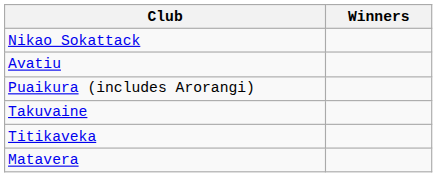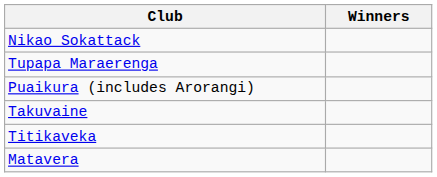 <table class="wikitable sortable" style="width:30%;">
 <tr>
 <th style="width:40%;">Club</th>
 <th style="width:10%;">Winners</th>
 </tr>
 <tr>
 <td><a href='#'>Nikao Sokattack</a></td>
 <td></td>
 </tr>
 <tr>
-<td><a href='#'>Avatiu</a></td>
+<td><a href='#'>Tupapa Maraerenga</a></td>
 <td></td>
 </tr>
 <tr>
 <td><a href='#'>Puaikura</a> (includes Arorangi)</td>
 <td></td>
 </tr>
 <tr>
 <td><a href='#'>Takuvaine</a></td>
 <td></td>
 </tr>
 <tr>
 <td><a href='#'>Titikaveka</a></td>
 <td></td>
 </tr>
 <tr>
 <td><a href='#'>Matavera</a></td>
 <td></td>
 </tr>
 </table>
